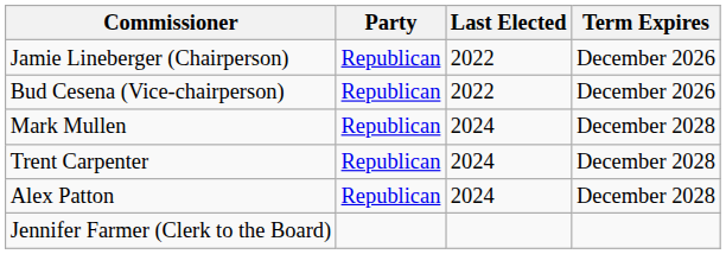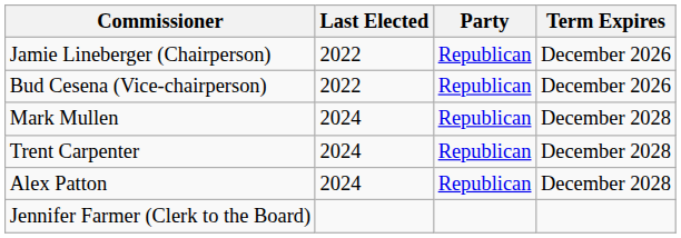 <table class="wikitable">
 <tr>
 <th>Commissioner</th>
+<th>Last Elected</th>
 <th>Party</th>
-<th>Last Elected</th>
 <th>Term Expires</th>
 </tr>
 <tr>
 <td>Jamie Lineberger (Chairperson)</td>
+<td>2022</td>
 <td><a href='#'>Republican</a></td>
-<td>2022</td>
 <td>December 2026</td>
 </tr>
 <tr>
 <td>Bud Cesena (Vice-chairperson)</td>
+<td>2022</td>
 <td><a href='#'>Republican</a></td>
-<td>2022</td>
 <td>December 2026</td>
 </tr>
 <tr>
 <td>Mark Mullen</td>
+<td>2024</td>
 <td><a href='#'>Republican</a></td>
-<td>2024</td>
 <td>December 2028</td>
 </tr>
 <tr>
 <td>Trent Carpenter</td>
+<td>2024</td>
 <td><a href='#'>Republican</a></td>
-<td>2024</td>
 <td>December 2028</td>
 </tr>
 <tr>
 <td>Alex Patton</td>
+<td>2024</td>
 <td><a href='#'>Republican</a></td>
-<td>2024</td>
 <td>December 2028</td>
 </tr>
 <tr>
 <td>Jennifer Farmer (Clerk to the Board)</td>
 <td></td>
 <td></td>
 <td></td>
 </tr>
 </table>
